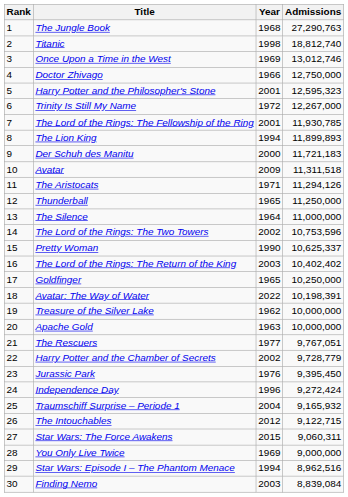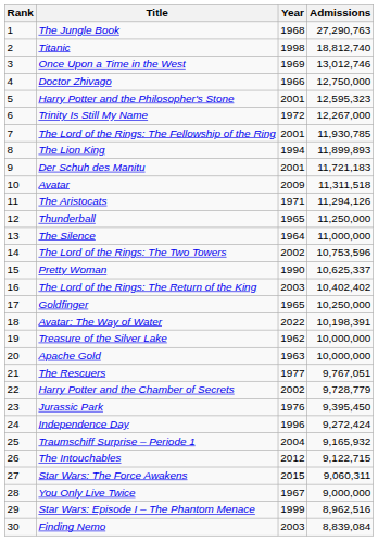 <table class="wikitable sortable">
 <tr>
 <th>Rank</th>
 <th>Title</th>
 <th>Year</th>
 <th>Admissions</th>
 </tr>
 <tr>
 <td>1</td>
 <td data-sort-value="Jungle Book"><em><a href='#'>The Jungle Book</a></em></td>
 <td>1968</td>
 <td align="right">27,290,763</td>
 </tr>
 <tr>
 <td>2</td>
 <td><em><a href='#'>Titanic</a></em></td>
 <td>1998</td>
 <td align="right">18,812,740</td>
 </tr>
 <tr>
 <td>3</td>
 <td><em><a href='#'>Once Upon a Time in the West</a></em></td>
 <td>1969</td>
 <td align="right">13,012,746</td>
 </tr>
 <tr>
 <td>4</td>
 <td><em><a href='#'>Doctor Zhivago</a></em></td>
 <td>1966</td>
 <td align="right">12,750,000</td>
 </tr>
 <tr>
 <td>5</td>
 <td><em><a href='#'>Harry Potter and the Philosopher's Stone</a></em></td>
 <td>2001</td>
 <td align="right">12,595,323</td>
 </tr>
 <tr>
 <td>6</td>
 <td><em><a href='#'>Trinity Is Still My Name</a></em></td>
 <td>1972</td>
 <td align="right">12,267,000</td>
 </tr>
 <tr>
 <td>7</td>
 <td data-sort-value="Lord of the Rings: The Fellowship of the Ring"><em><a href='#'>The Lord of the Rings: The Fellowship of the Ring</a></em></td>
 <td>2001</td>
 <td align="right">11,930,785</td>
 </tr>
 <tr>
 <td>8</td>
 <td data-sort-value="Lion King"><em><a href='#'>The Lion King</a></em></td>
 <td>1994</td>
 <td align="right">11,899,893</td>
 </tr>
 <tr>
 <td>9</td>
 <td data-sort-value="Schuh des Manitu"><em><a href='#'>Der Schuh des Manitu</a></em></td>
-<td>2000</td>
+<td>2001</td>
 <td align="right">11,721,183</td>
 </tr>
 <tr>
 <td>10</td>
 <td><em><a href='#'>Avatar</a></em></td>
 <td>2009</td>
 <td align="right">11,311,518</td>
 </tr>
 <tr>
 <td>11</td>
 <td><em><a href='#'>The Aristocats</a></em></td>
 <td>1971</td>
 <td align="right">11,294,126</td>
 </tr>
 <tr>
 <td>12</td>
 <td><em><a href='#'>Thunderball</a></em></td>
 <td>1965</td>
 <td align="right">11,250,000</td>
 </tr>
 <tr>
 <td>13</td>
 <td><em><a href='#'>The Silence</a></em></td>
 <td>1964</td>
 <td align="right">11,000,000</td>
 </tr>
 <tr>
 <td>14</td>
 <td data-sort-value="Lord of the Rings: The Two Towers"><em><a href='#'>The Lord of the Rings: The Two Towers</a></em></td>
 <td>2002</td>
 <td align="right">10,753,596</td>
 </tr>
 <tr>
 <td>15</td>
 <td><em><a href='#'>Pretty Woman</a></em></td>
 <td>1990</td>
 <td align="right">10,625,337</td>
 </tr>
 <tr>
 <td>16</td>
 <td data-sort-value="Lord of the Rings: The Return of the King"><em><a href='#'>The Lord of the Rings: The Return of the King</a></em></td>
 <td>2003</td>
 <td align="right">10,402,402</td>
 </tr>
 <tr>
 <td>17</td>
 <td><em><a href='#'>Goldfinger</a></em></td>
 <td>1965</td>
 <td align="right">10,250,000</td>
 </tr>
 <tr>
 <td>18</td>
 <td><em><a href='#'>Avatar: The Way of Water</a></em></td>
 <td>2022</td>
 <td align="right">10,198,391</td>
 </tr>
 <tr>
 <td>19</td>
 <td><em><a href='#'>Treasure of the Silver Lake</a></em></td>
 <td>1962</td>
 <td align="right">10,000,000</td>
 </tr>
 <tr>
 <td>20</td>
 <td><em><a href='#'>Apache Gold</a></em></td>
 <td>1963</td>
 <td align="right">10,000,000</td>
 </tr>
 <tr>
 <td>21</td>
 <td><em><a href='#'>The Rescuers</a></em></td>
 <td>1977</td>
 <td align="right">9,767,051</td>
 </tr>
 <tr>
 <td>22</td>
 <td><em><a href='#'>Harry Potter and the Chamber of Secrets</a></em></td>
 <td>2002</td>
 <td align="right">9,728,779</td>
 </tr>
 <tr>
 <td>23</td>
 <td><em><a href='#'>Jurassic Park</a></em></td>
 <td>1976</td>
 <td align="right">9,395,450</td>
 </tr>
 <tr>
 <td>24</td>
 <td><em><a href='#'>Independence Day</a></em></td>
 <td>1996</td>
 <td align="right">9,272,424</td>
 </tr>
 <tr>
 <td>25</td>
 <td><em><a href='#'>Traumschiff Surprise&nbsp;– Periode&nbsp;1</a></em></td>
 <td>2004</td>
 <td align="right">9,165,932</td>
 </tr>
 <tr>
 <td>26</td>
 <td><em><a href='#'>The Intouchables</a></em></td>
 <td>2012</td>
 <td align="right">9,122,715</td>
 </tr>
 <tr>
 <td>27</td>
 <td><em><a href='#'>Star Wars: The Force Awakens</a></em></td>
 <td>2015</td>
 <td align="right">9,060,311</td>
 </tr>
 <tr>
 <td>28</td>
 <td><em><a href='#'>You Only Live Twice</a></em></td>
-<td>1969</td>
+<td>1967</td>
 <td align="right">9,000,000</td>
 </tr>
 <tr>
 <td>29</td>
 <td><em><a href='#'>Star Wars: Episode I&nbsp;– The Phantom Menace</a></em></td>
-<td>1994</td>
+<td>1999</td>
 <td align="right">8,962,516</td>
 </tr>
 <tr>
 <td>30</td>
 <td><em><a href='#'>Finding Nemo</a></em></td>
 <td>2003</td>
 <td align="right">8,839,084</td>
 </tr>
 </table>
